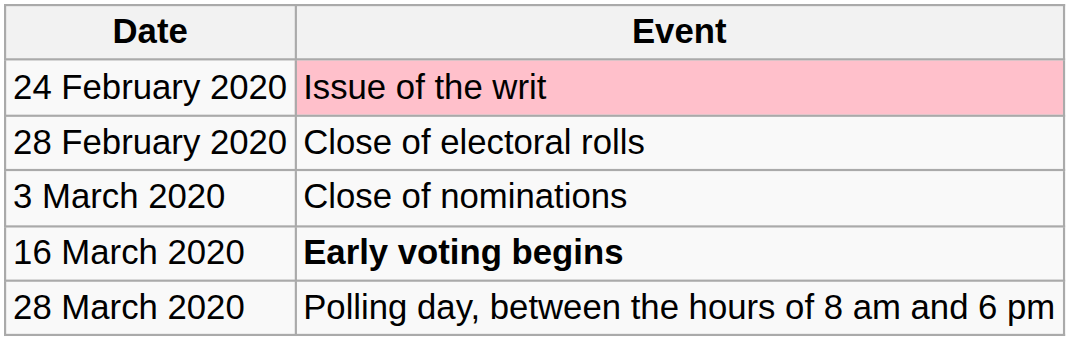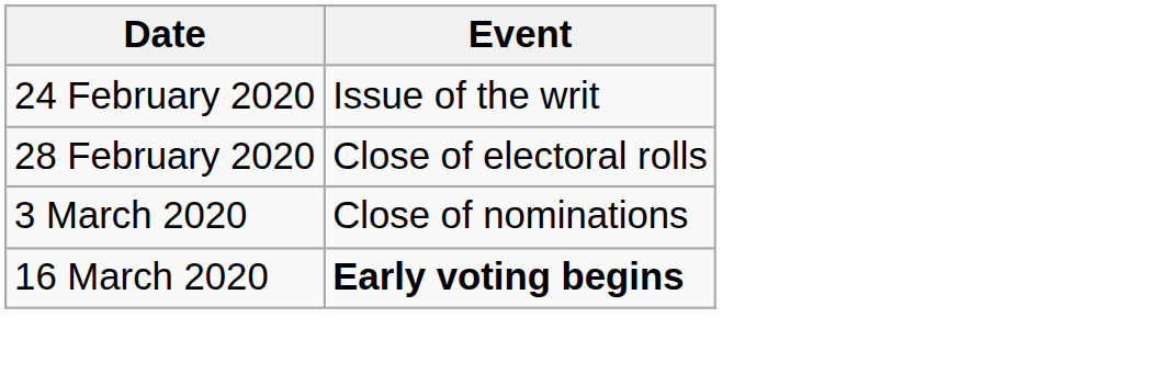 <table class="wikitable">
 <tr>
 <th>Date</th>
 <th>Event</th>
 </tr>
 <tr>
 <td>24 February 2020</td>
-<td style="background: pink;">Issue of the writ</td>
+<td>Issue of the writ</td>
 </tr>
 <tr>
 <td>28 February 2020</td>
 <td>Close of electoral rolls</td>
 </tr>
 <tr>
 <td>3 March 2020</td>
 <td>Close of nominations</td>
 </tr>
 <tr>
 <td>16 March 2020</td>
 <td><strong>Early voting begins</strong></td>
 </tr>
-<tr>
-<td>28 March 2020</td>
-<td>Polling day, between the hours of 8 am and 6 pm</td>
-</tr>
 </table>
